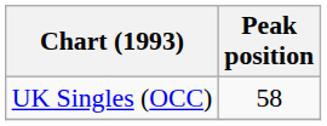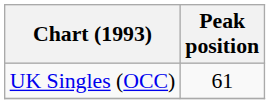 <table class="wikitable sortable">
 <tr>
 <th>Chart (1993)</th>
 <th>Peak<br>position</th>
 </tr>
 <tr>
 <td><a href='#'>UK Singles</a> (<a href='#'>OCC</a>)</td>
-<td align="center">58</td>
+<td align="center">61</td>
 </tr>
 <tr>
 </tr>
 </table>
